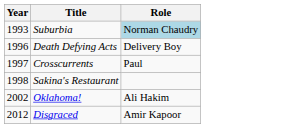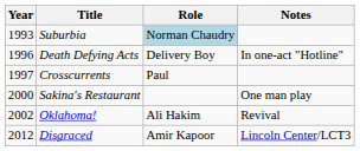 <table class=wikitable>
 <tr>
 <th>Year</th>
 <th>Title</th>
 <th>Role</th>
+<th>Notes</th>
 </tr>
 <tr>
 <td>1993</td>
 <td><em>Suburbia</em></td>
 <td style="background: lightblue;">Norman Chaudry</td>
+<td></td>
 </tr>
 <tr>
 <td>1996</td>
 <td><em>Death Defying Acts</em></td>
 <td>Delivery Boy</td>
+<td>In one-act "Hotline"</td>
 </tr>
 <tr>
 <td>1997</td>
 <td><em>Crosscurrents</em></td>
 <td>Paul</td>
+<td></td>
 </tr>
 <tr>
-<td>1998</td>
+<td>2000</td>
 <td><em>Sakina's Restaurant</em></td>
 <td></td>
+<td>One man play</td>
 </tr>
 <tr>
 <td>2002</td>
 <td><em><a href='#'>Oklahoma!</a></em></td>
 <td>Ali Hakim</td>
+<td>Revival</td>
 </tr>
 <tr>
 <td>2012</td>
 <td><em><a href='#'>Disgraced</a></em></td>
 <td>Amir Kapoor</td>
+<td><a href='#'>Lincoln Center</a>/LCT3</td>
 </tr>
 </table>
